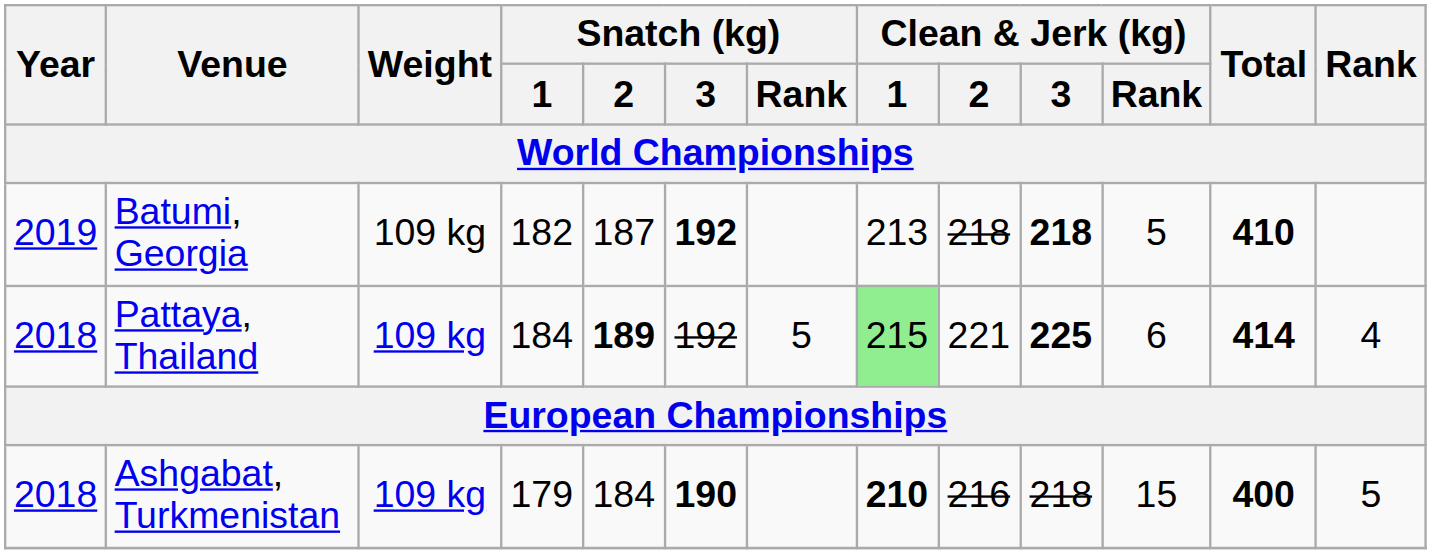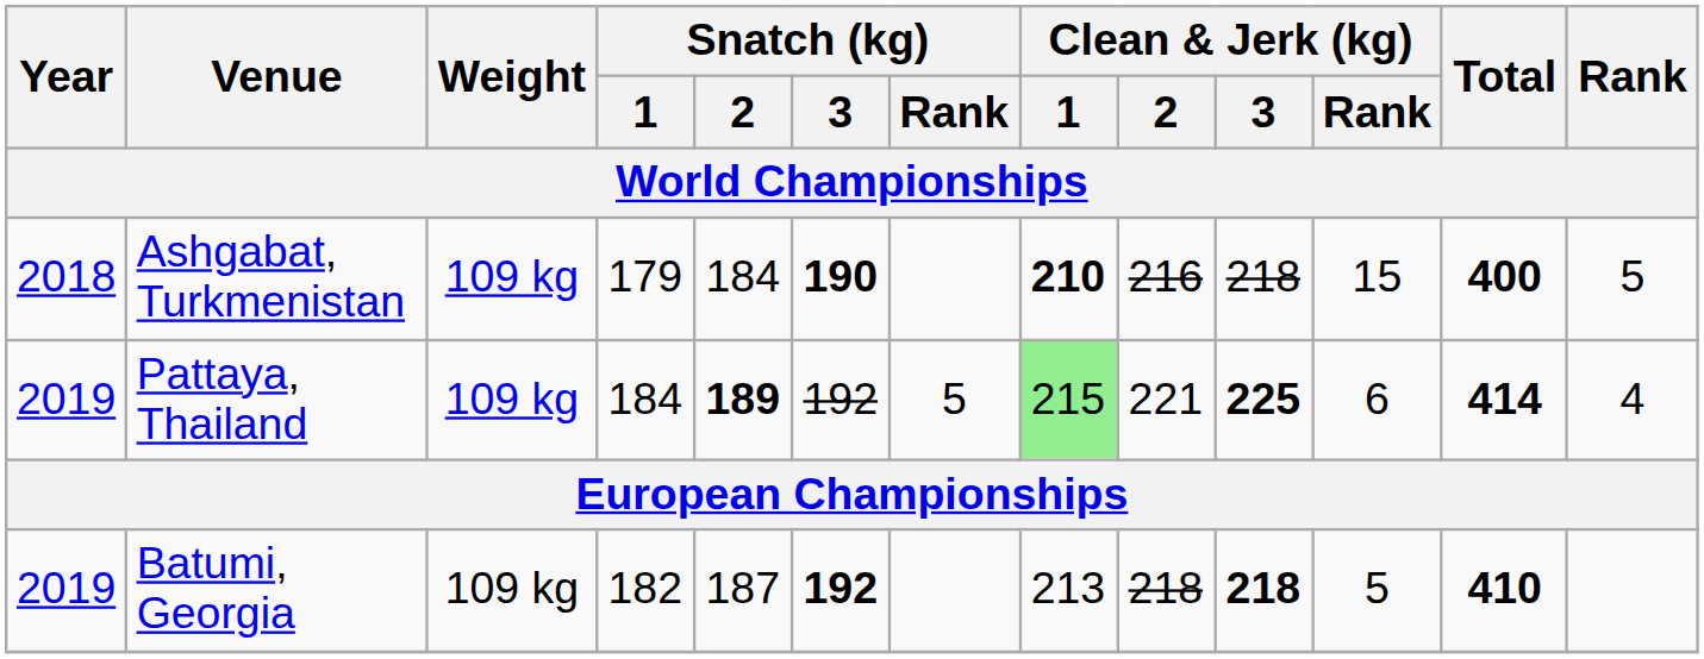 <table class="wikitable" style="text-align:center;">
 <tr>
 <th rowspan=2 width=40>Year</th>
 <th rowspan=2 width=250>Venue</th>
 <th rowspan=2 width=60>Weight</th>
 <th colspan=4>Snatch (kg)</th>
 <th colspan=4>Clean & Jerk (kg)</th>
 <th rowspan=2 width=60>Total</th>
 <th rowspan=2 width=40>Rank</th>
 </tr>
 <tr>
 <th width=60>1</th>
 <th width=60>2</th>
 <th width=60>3</th>
 <th width=45>Rank</th>
 <th width=60>1</th>
 <th width=60>2</th>
 <th width=60>3</th>
 <th width=45>Rank</th>
 </tr>
 <tr>
 <th colspan=13><a href='#'>World Championships</a></th>
 </tr>
 <tr>
-<td><a href='#'>2019</a></td>
-<td align=left> <a href='#'>Batumi</a>, <a href='#'>Georgia</a></td>
-<td>109 kg</td>
-<td>182</td>
-<td>187</td>
-<td><strong>192</strong></td>
+<td><a href='#'>2018</a></td>
+<td align=left> <a href='#'>Ashgabat</a>, <a href='#'>Turkmenistan</a></td>
+<td><a href='#'>109 kg</a></td>
+<td>179</td>
+<td>184</td>
+<td><strong>190</strong></td>
 <td></td>
-<td>213</td>
+<td><strong>210</strong></td>
+<td><s>216</s></td>
 <td><s>218</s></td>
-<td><strong>218</strong></td>
+<td>15</td>
+<td><strong>400</strong></td>
 <td>5</td>
-<td><strong>410</strong></td>
-<td></td>
 </tr>
 <tr>
-<td><a href='#'>2018</a></td>
+<td><a href='#'>2019</a></td>
 <td align=left> <a href='#'>Pattaya</a>, <a href='#'>Thailand</a></td>
 <td><a href='#'>109 kg</a></td>
 <td>184</td>
 <td><strong>189</strong></td>
 <td><s>192</s></td>
 <td>5</td>
 <td style="background: lightgreen;">215</td>
 <td>221</td>
 <td><strong>225</strong></td>
 <td>6</td>
 <td><strong>414</strong></td>
 <td>4</td>
 </tr>
 <tr>
 <th colspan=13><a href='#'>European Championships</a></th>
 </tr>
 <tr>
-<td><a href='#'>2018</a></td>
-<td align=left> <a href='#'>Ashgabat</a>, <a href='#'>Turkmenistan</a></td>
-<td><a href='#'>109 kg</a></td>
-<td>179</td>
-<td>184</td>
-<td><strong>190</strong></td>
+<td><a href='#'>2019</a></td>
+<td align=left> <a href='#'>Batumi</a>, <a href='#'>Georgia</a></td>
+<td>109 kg</td>
+<td>182</td>
+<td>187</td>
+<td><strong>192</strong></td>
 <td></td>
-<td><strong>210</strong></td>
-<td><s>216</s></td>
+<td>213</td>
 <td><s>218</s></td>
-<td>15</td>
-<td><strong>400</strong></td>
+<td><strong>218</strong></td>
 <td>5</td>
+<td><strong>410</strong></td>
+<td></td>
 </tr>
 <tr>
 </tr>
 </table>
